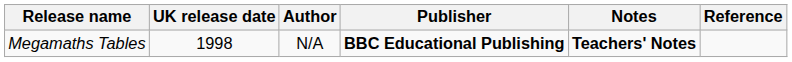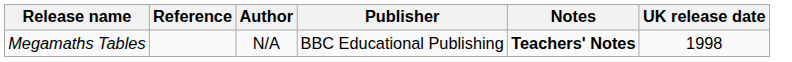 <table class="wikitable">
 <tr>
 <th>Release name</th>
-<th>UK release date</th>
+<th>Reference</th>
 <th>Author</th>
 <th>Publisher</th>
 <th>Notes</th>
-<th>Reference</th>
+<th>UK release date</th>
 </tr>
 <tr>
 <td align="center"><em>Megamaths Tables</em></td>
+<td></td>
+<td align="center">N/A</td>
+<td align="center">BBC Educational Publishing</td>
+<td align="center"><strong>Teachers' Notes</strong></td>
 <td align="center">1998</td>
-<td align="center">N/A</td>
-<td align="center"><strong>BBC Educational Publishing</strong></td>
-<td align="center"><strong>Teachers' Notes</strong></td>
-<td></td>
 </tr>
 </table>
